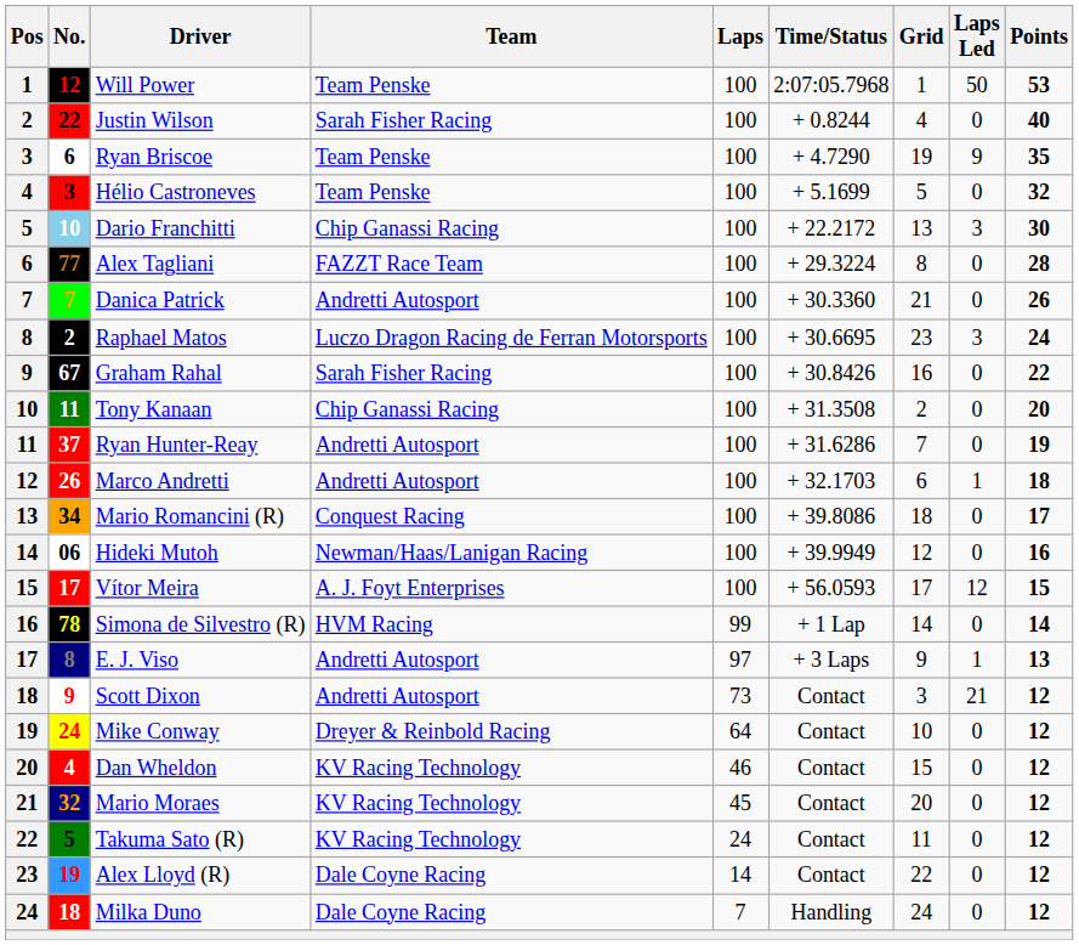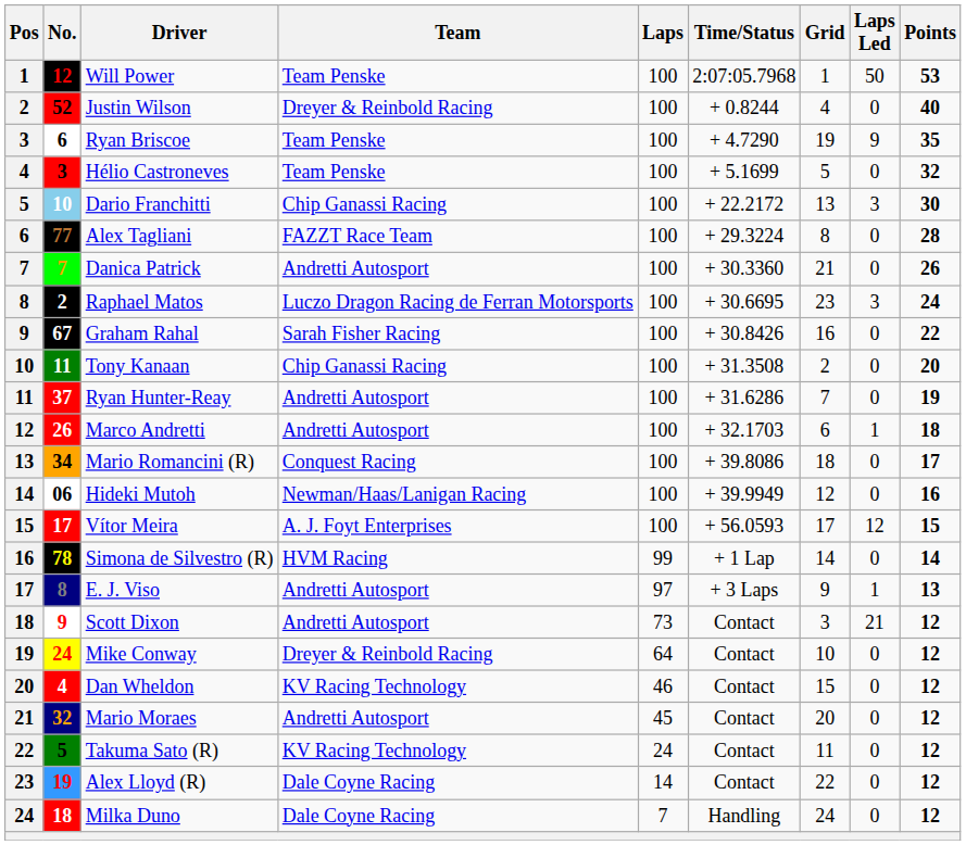 <table class="wikitable" style="font-size:95%;">
 <tr>
 <th>Pos</th>
 <th>No.</th>
 <th>Driver</th>
 <th>Team</th>
 <th>Laps</th>
 <th>Time/Status</th>
 <th>Grid</th>
 <th>Laps<br>Led</th>
 <th>Points</th>
 </tr>
 <tr>
 <th>1</th>
 <td style="background:black; color:red;" align=center><strong>12</strong></td>
 <td> <a href='#'>Will Power</a></td>
 <td><a href='#'>Team Penske</a></td>
 <td align=center>100</td>
 <td align=center>2:07:05.7968</td>
 <td align=center>1</td>
 <td align=center>50</td>
 <td align=center><strong>53</strong></td>
 </tr>
 <tr>
 <th>2</th>
-<td style="background:red; color:black;" align="center"><strong>22</strong></td>
+<td style="background:red; color:black;" align="center"><strong>52</strong></td>
 <td> <a href='#'>Justin Wilson</a></td>
-<td><a href='#'>Sarah Fisher Racing</a></td>
+<td><a href='#'>Dreyer & Reinbold Racing</a></td>
 <td align=center>100</td>
 <td align=center>+ 0.8244</td>
 <td align=center>4</td>
 <td align=center>0</td>
 <td align=center><strong>40</strong></td>
 </tr>
 <tr>
 <th>3</th>
 <td style="background:white; color:black;" align="center"><strong>6</strong></td>
 <td> <a href='#'>Ryan Briscoe</a></td>
 <td><a href='#'>Team Penske</a></td>
 <td align=center>100</td>
 <td align=center>+ 4.7290</td>
 <td align=center>19</td>
 <td align=center>9</td>
 <td align=center><strong>35</strong></td>
 </tr>
 <tr>
 <th>4</th>
 <td style="background:red; color:black;" align="center"><strong>3</strong></td>
 <td> <a href='#'>Hélio Castroneves</a></td>
 <td><a href='#'>Team Penske</a></td>
 <td align=center>100</td>
 <td align=center>+ 5.1699</td>
 <td align=center>5</td>
 <td align=center>0</td>
 <td align=center><strong>32</strong></td>
 </tr>
 <tr>
 <th>5</th>
 <td style="background:skyblue; color: white;" align=center><strong>10</strong></td>
 <td> <a href='#'>Dario Franchitti</a></td>
 <td><a href='#'>Chip Ganassi Racing</a></td>
 <td align=center>100</td>
 <td align=center>+ 22.2172</td>
 <td align=center>13</td>
 <td align=center>3</td>
 <td align=center><strong>30</strong></td>
 </tr>
 <tr>
 <th>6</th>
 <td style="background:black; color:#B87333;" align="center"><strong>77</strong></td>
 <td> <a href='#'>Alex Tagliani</a></td>
 <td><a href='#'>FAZZT Race Team</a></td>
 <td align=center>100</td>
 <td align=center>+ 29.3224</td>
 <td align=center>8</td>
 <td align=center>0</td>
 <td align=center><strong>28</strong></td>
 </tr>
 <tr>
 <th>7</th>
 <td style="background:lime; color:orange;" align="center"><strong>7</strong></td>
 <td> <a href='#'>Danica Patrick</a></td>
 <td><a href='#'>Andretti Autosport</a></td>
 <td align=center>100</td>
 <td align=center>+ 30.3360</td>
 <td align=center>21</td>
 <td align=center>0</td>
 <td align=center><strong>26</strong></td>
 </tr>
 <tr>
 <th>8</th>
 <td style="background:black; color:white;" align="center"><strong>2</strong></td>
 <td> <a href='#'>Raphael Matos</a></td>
 <td><a href='#'>Luczo Dragon Racing de Ferran Motorsports</a></td>
 <td align=center>100</td>
 <td align=center>+ 30.6695</td>
 <td align=center>23</td>
 <td align=center>3</td>
 <td align=center><strong>24</strong></td>
 </tr>
 <tr>
 <th>9</th>
 <td style="background:black; color:white;" align="center"><strong>67</strong></td>
 <td> <a href='#'>Graham Rahal</a></td>
 <td><a href='#'>Sarah Fisher Racing</a></td>
 <td align=center>100</td>
 <td align=center>+ 30.8426</td>
 <td align=center>16</td>
 <td align=center>0</td>
 <td align=center><strong>22</strong></td>
 </tr>
 <tr>
 <th>10</th>
 <td style="background:green; color:white;" align="center"><strong>11</strong></td>
 <td> <a href='#'>Tony Kanaan</a></td>
 <td><a href='#'>Chip Ganassi Racing</a></td>
 <td align=center>100</td>
 <td align=center>+ 31.3508</td>
 <td align=center>2</td>
 <td align=center>0</td>
 <td align=center><strong>20</strong></td>
 </tr>
 <tr>
 <th>11</th>
 <td style="background:red; color:white;" align="center"><strong>37</strong></td>
 <td> <a href='#'>Ryan Hunter-Reay</a></td>
 <td><a href='#'>Andretti Autosport</a></td>
 <td align=center>100</td>
 <td align=center>+ 31.6286</td>
 <td align=center>7</td>
 <td align=center>0</td>
 <td align=center><strong>19</strong></td>
 </tr>
 <tr>
 <th>12</th>
 <td style="background:red; color:white;" align="center"><strong>26</strong></td>
 <td> <a href='#'>Marco Andretti</a></td>
 <td><a href='#'>Andretti Autosport</a></td>
 <td align=center>100</td>
 <td align=center>+ 32.1703</td>
 <td align=center>6</td>
 <td align=center>1</td>
 <td align=center><strong>18</strong></td>
 </tr>
 <tr>
 <th>13</th>
 <td style="background:orange; color:black;" align="center"><strong>34</strong></td>
 <td> <a href='#'>Mario Romancini</a> (R)</td>
 <td><a href='#'>Conquest Racing</a></td>
 <td align=center>100</td>
 <td align=center>+ 39.8086</td>
 <td align=center>18</td>
 <td align=center>0</td>
 <td align=center><strong>17</strong></td>
 </tr>
 <tr>
 <th>14</th>
 <td style="background:white; color:black;" align="center"><strong>06</strong></td>
 <td> <a href='#'>Hideki Mutoh</a></td>
 <td><a href='#'>Newman/Haas/Lanigan Racing</a></td>
 <td align=center>100</td>
 <td align=center>+ 39.9949</td>
 <td align=center>12</td>
 <td align=center>0</td>
 <td align=center><strong>16</strong></td>
 </tr>
 <tr>
 <th>15</th>
 <td style="background:red; color:white;" align="center"><strong>17</strong></td>
 <td> <a href='#'>Vítor Meira</a></td>
 <td><a href='#'>A. J. Foyt Enterprises</a></td>
 <td align=center>100</td>
 <td align=center>+ 56.0593</td>
 <td align=center>17</td>
 <td align=center>12</td>
 <td align=center><strong>15</strong></td>
 </tr>
 <tr>
 <th>16</th>
 <td style="background:black; color:yellow;" align="center"><strong>78</strong></td>
 <td> <a href='#'>Simona de Silvestro</a> (R)</td>
 <td><a href='#'>HVM Racing</a></td>
 <td align=center>99</td>
 <td align=center>+ 1 Lap</td>
 <td align=center>14</td>
 <td align=center>0</td>
 <td align=center><strong>14</strong></td>
 </tr>
 <tr>
 <th>17</th>
 <td style="background:navy; color:gray;" align="center"><strong>8</strong></td>
 <td> <a href='#'>E. J. Viso</a></td>
 <td><a href='#'>Andretti Autosport</a></td>
 <td align=center>97</td>
 <td align=center>+ 3 Laps</td>
 <td align=center>9</td>
 <td align=center>1</td>
 <td align=center><strong>13</strong></td>
 </tr>
 <tr>
 <th>18</th>
 <td style="background:white; color:red;" align="center"><strong>9</strong></td>
 <td> <a href='#'>Scott Dixon</a></td>
 <td><a href='#'>Andretti Autosport</a></td>
 <td align=center>73</td>
 <td align=center>Contact</td>
 <td align=center>3</td>
 <td align=center>21</td>
 <td align=center><strong>12</strong></td>
 </tr>
 <tr>
 <th>19</th>
 <td style="background:yellow; color:red;" align="center"><strong>24</strong></td>
 <td> <a href='#'>Mike Conway</a></td>
 <td><a href='#'>Dreyer & Reinbold Racing</a></td>
 <td align=center>64</td>
 <td align=center>Contact</td>
 <td align=center>10</td>
 <td align=center>0</td>
 <td align=center><strong>12</strong></td>
 </tr>
 <tr>
 <th>20</th>
 <td style="background:red; color:white;" align="center"><strong>4</strong></td>
 <td> <a href='#'>Dan Wheldon</a></td>
 <td><a href='#'>KV Racing Technology</a></td>
 <td align=center>46</td>
 <td align=center>Contact</td>
 <td align=center>15</td>
 <td align=center>0</td>
 <td align=center><strong>12</strong></td>
 </tr>
 <tr>
 <th>21</th>
 <td style="background:navy; color:orange;" align="center"><strong>32</strong></td>
 <td> <a href='#'>Mario Moraes</a></td>
-<td><a href='#'>KV Racing Technology</a></td>
+<td><a href='#'>Andretti Autosport</a></td>
 <td align=center>45</td>
 <td align=center>Contact</td>
 <td align=center>20</td>
 <td align=center>0</td>
 <td align=center><strong>12</strong></td>
 </tr>
 <tr>
 <th>22</th>
 <td style="background:green; color:black;" align="center"><strong>5</strong></td>
 <td> <a href='#'>Takuma Sato</a> (R)</td>
 <td><a href='#'>KV Racing Technology</a></td>
 <td align=center>24</td>
 <td align=center>Contact</td>
 <td align=center>11</td>
 <td align=center>0</td>
 <td align=center><strong>12</strong></td>
 </tr>
 <tr>
 <th>23</th>
 <td style="background:#3399FF; color:red;" align="center"><strong>19</strong></td>
 <td> <a href='#'>Alex Lloyd</a> (R)</td>
 <td><a href='#'>Dale Coyne Racing</a></td>
 <td align=center>14</td>
 <td align=center>Contact</td>
 <td align=center>22</td>
 <td align=center>0</td>
 <td align=center><strong>12</strong></td>
 </tr>
 <tr>
 <th>24</th>
 <td style="background:red; color:white;" align="center"><strong>18</strong></td>
 <td> <a href='#'>Milka Duno</a></td>
 <td><a href='#'>Dale Coyne Racing</a></td>
 <td align=center>7</td>
 <td align=center>Handling</td>
 <td align=center>24</td>
 <td align=center>0</td>
 <td align=center><strong>12</strong></td>
 </tr>
 <tr>
 <th colspan=9></th>
 </tr>
 </table>
